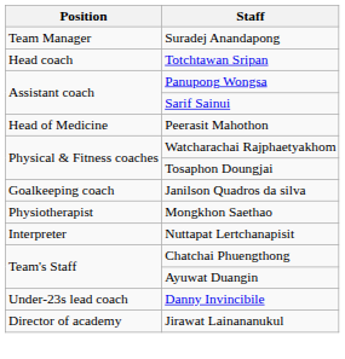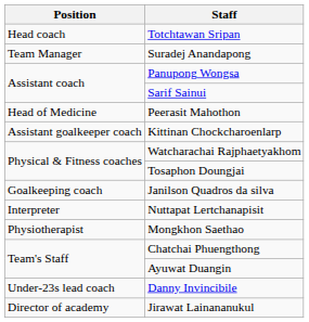 <table class="wikitable">
 <tr>
 <th>Position</th>
 <th>Staff</th>
 </tr>
 <tr>
+<td>Head coach</td>
+<td> <a href='#'>Totchtawan Sripan</a></td>
+</tr>
+<tr>
 <td>Team Manager</td>
 <td> Suradej Anandapong</td>
-</tr>
-<tr>
-<td>Head coach</td>
-<td> <a href='#'>Totchtawan Sripan</a></td>
 </tr>
 <tr>
 <td rowspan="2">Assistant coach</td>
 <td> <a href='#'>Panupong Wongsa</a></td>
 </tr>
 <tr>
 <td> <a href='#'>Sarif Sainui</a></td>
 </tr>
 <tr>
 <td>Head of Medicine</td>
 <td> Peerasit Mahothon</td>
 </tr>
 <tr>
+<td>Assistant goalkeeper coach</td>
+<td> Kittinan Chockcharoenlarp</td>
+</tr>
+<tr>
 <td rowspan="2">Physical & Fitness coaches</td>
 <td> Watcharachai Rajphaetyakhom</td>
 </tr>
 <tr>
 <td> Tosaphon Doungjai</td>
 </tr>
 <tr>
 <td>Goalkeeping coach</td>
 <td> Janilson Quadros da silva</td>
 </tr>
 <tr>
+<td>Interpreter</td>
+<td> Nuttapat Lertchanapisit</td>
+</tr>
+<tr>
 <td>Physiotherapist</td>
 <td> Mongkhon Saethao</td>
-</tr>
-<tr>
-<td>Interpreter</td>
-<td> Nuttapat Lertchanapisit</td>
 </tr>
 <tr>
 <td rowspan="2">Team's Staff</td>
 <td> Chatchai Phuengthong</td>
 </tr>
 <tr>
 <td> Ayuwat Duangin</td>
 </tr>
 <tr>
 <td>Under-23s lead coach</td>
 <td> <a href='#'>Danny Invincibile</a></td>
 </tr>
 <tr>
 <td>Director of academy</td>
 <td> Jirawat Lainananukul</td>
 </tr>
 </table>
